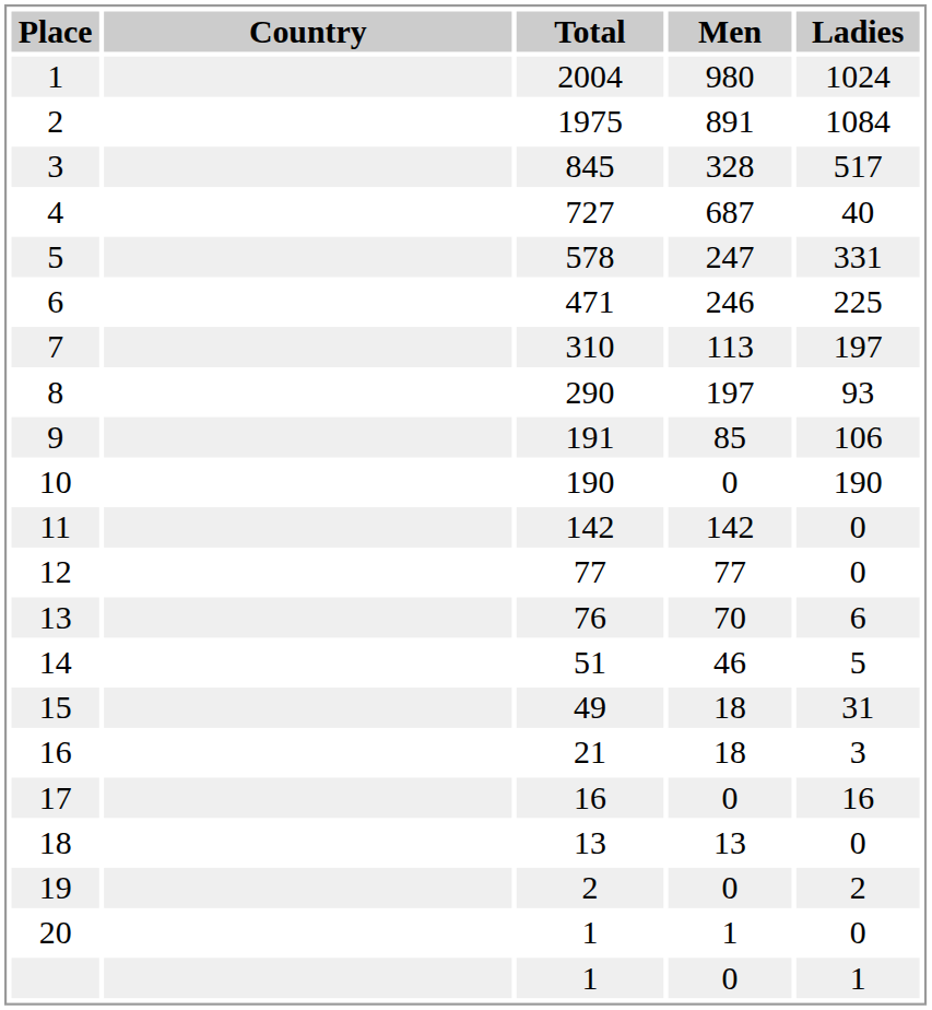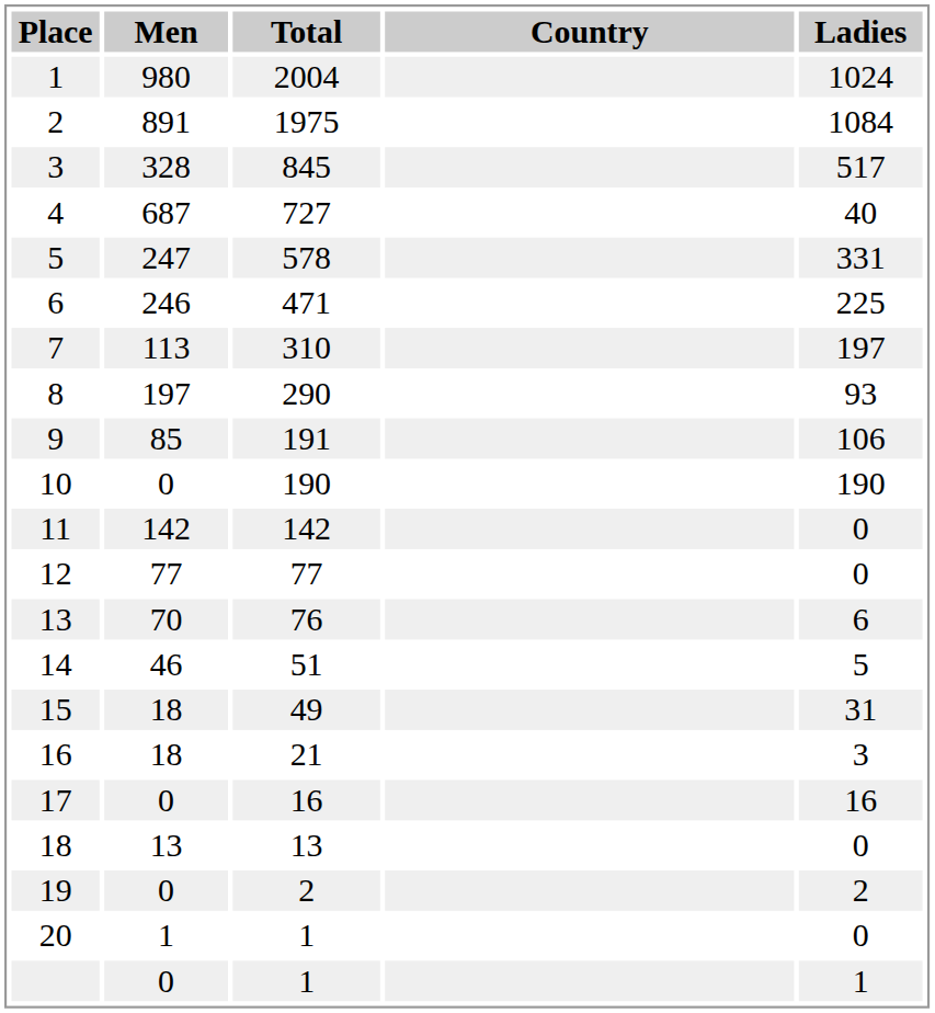 <table border="0" style="border: 1px solid #999; background-color:#FFFFFF; text-align:center; font-size:86%; line-height:15px;">
 <tr align="center" bgcolor="#CCCCCC">
 <th width=35>Place</th>
+<th width=50>Men</th>
+<th width=60>Total</th>
 <th width=170>Country</th>
-<th width=60>Total</th>
-<th width=50>Men</th>
 <th width=50>Ladies</th>
 </tr>
 <tr bgcolor="#EFEFEF">
 <td>1</td>
+<td>980</td>
+<td>2004</td>
 <td align="left"></td>
-<td>2004</td>
-<td>980</td>
 <td>1024</td>
 </tr>
 <tr>
 <td>2</td>
+<td>891</td>
+<td>1975</td>
 <td align="left"></td>
-<td>1975</td>
-<td>891</td>
 <td>1084</td>
 </tr>
 <tr bgcolor="#EFEFEF">
 <td>3</td>
+<td>328</td>
+<td>845</td>
 <td align="left"></td>
-<td>845</td>
-<td>328</td>
 <td>517</td>
 </tr>
 <tr>
 <td>4</td>
+<td>687</td>
+<td>727</td>
 <td align="left"></td>
-<td>727</td>
-<td>687</td>
 <td>40</td>
 </tr>
 <tr bgcolor="#EFEFEF">
 <td>5</td>
+<td>247</td>
+<td>578</td>
 <td align="left"></td>
-<td>578</td>
-<td>247</td>
 <td>331</td>
 </tr>
 <tr>
 <td>6</td>
+<td>246</td>
+<td>471</td>
 <td align="left"></td>
-<td>471</td>
-<td>246</td>
 <td>225</td>
 </tr>
 <tr bgcolor="#EFEFEF">
 <td>7</td>
+<td>113</td>
+<td>310</td>
 <td align="left"></td>
-<td>310</td>
-<td>113</td>
 <td>197</td>
 </tr>
 <tr>
 <td>8</td>
+<td>197</td>
+<td>290</td>
 <td align="left"></td>
-<td>290</td>
-<td>197</td>
 <td>93</td>
 </tr>
 <tr bgcolor="#EFEFEF">
 <td>9</td>
+<td>85</td>
+<td>191</td>
 <td align="left"></td>
-<td>191</td>
-<td>85</td>
 <td>106</td>
 </tr>
 <tr>
 <td>10</td>
+<td>0</td>
+<td>190</td>
 <td align="left"></td>
-<td>190</td>
-<td>0</td>
 <td>190</td>
 </tr>
 <tr bgcolor="#EFEFEF">
 <td>11</td>
-<td align="left"></td>
 <td>142</td>
 <td>142</td>
+<td align="left"></td>
 <td>0</td>
 </tr>
 <tr>
 <td>12</td>
-<td align="left"></td>
 <td>77</td>
 <td>77</td>
+<td align="left"></td>
 <td>0</td>
 </tr>
 <tr bgcolor="#EFEFEF">
 <td>13</td>
+<td>70</td>
+<td>76</td>
 <td align="left"></td>
-<td>76</td>
-<td>70</td>
 <td>6</td>
 </tr>
 <tr>
 <td>14</td>
+<td>46</td>
+<td>51</td>
 <td align="left"></td>
-<td>51</td>
-<td>46</td>
 <td>5</td>
 </tr>
 <tr bgcolor="#EFEFEF">
 <td>15</td>
+<td>18</td>
+<td>49</td>
 <td align="left"></td>
-<td>49</td>
-<td>18</td>
 <td>31</td>
 </tr>
 <tr>
 <td>16</td>
+<td>18</td>
+<td>21</td>
 <td align="left"></td>
-<td>21</td>
-<td>18</td>
 <td>3</td>
 </tr>
 <tr bgcolor="#EFEFEF">
 <td>17</td>
+<td>0</td>
+<td>16</td>
 <td align="left"></td>
-<td>16</td>
-<td>0</td>
 <td>16</td>
 </tr>
 <tr>
 <td>18</td>
-<td align="left"></td>
 <td>13</td>
 <td>13</td>
+<td align="left"></td>
 <td>0</td>
 </tr>
 <tr bgcolor="#EFEFEF">
 <td>19</td>
+<td>0</td>
+<td>2</td>
 <td align="left"></td>
-<td>2</td>
-<td>0</td>
 <td>2</td>
 </tr>
 <tr>
 <td>20</td>
-<td align="left"></td>
 <td>1</td>
 <td>1</td>
+<td align="left"></td>
 <td>0</td>
 </tr>
 <tr bgcolor="#EFEFEF">
 <td></td>
+<td>0</td>
+<td>1</td>
 <td align="left"></td>
-<td>1</td>
-<td>0</td>
 <td>1</td>
 </tr>
 </table>
